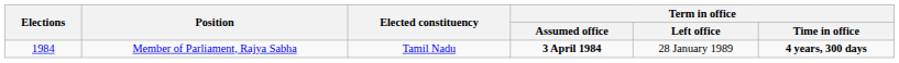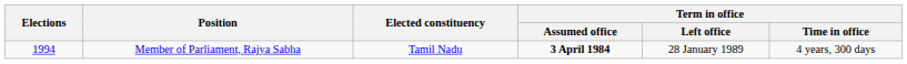 <table class="wikitable" style="width:100%; text-align:center">
 <tr>
 <th rowspan=2>Elections</th>
 <th rowspan=2>Position</th>
 <th rowspan=2>Elected constituency</th>
 <th colspan=3>Term in office</th>
 </tr>
 <tr>
 <th>Assumed office</th>
 <th>Left office</th>
 <th>Time in office</th>
 </tr>
 <tr>
-<td><a href='#'>1984</a></td>
+<td><a href='#'>1994</a></td>
 <td><a href='#'>Member of Parliament, Rajya Sabha</a></td>
 <td><a href='#'>Tamil Nadu</a></td>
 <td><strong>3 April 1984</strong></td>
 <td>28 January 1989</td>
-<td><strong>4 years, 300 days</strong></td>
+<td>4 years, 300 days</td>
 </tr>
 </table>
